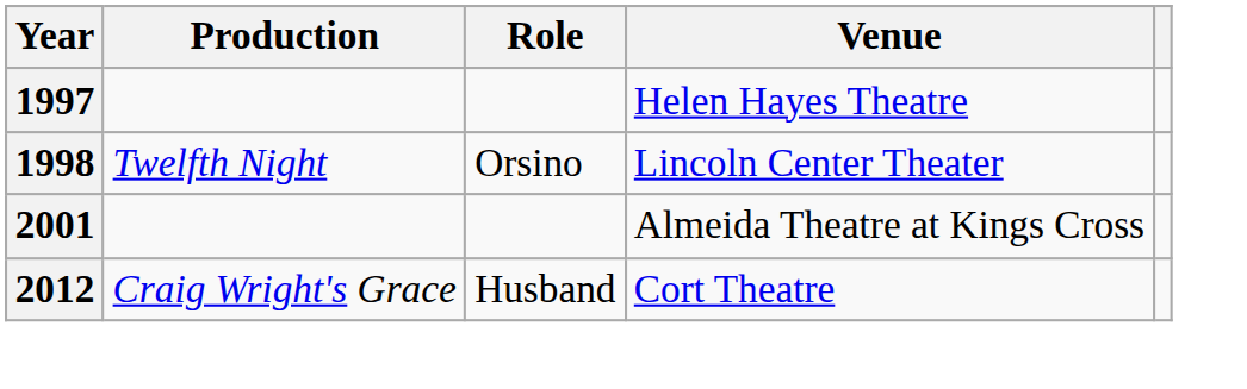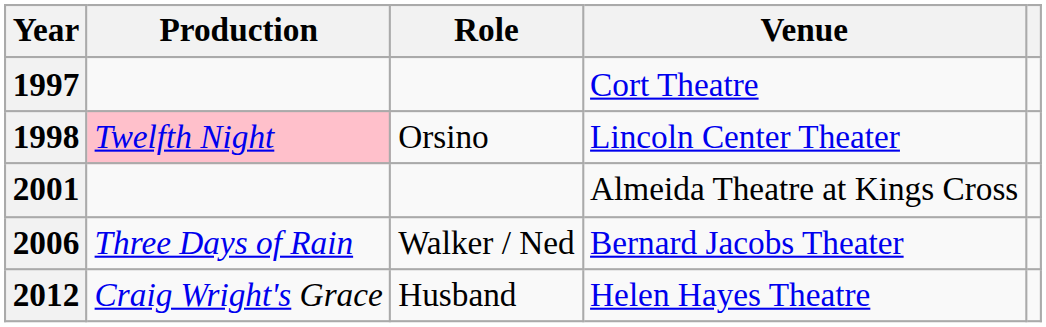 <table class="wikitable plainrowheaders sortable">
 <tr>
 <th scope="col">Year</th>
 <th scope="col">Production</th>
 <th scope="col">Role</th>
 <th scope="col">Venue</th>
 <th scope="col" class="unsortable"></th>
 </tr>
 <tr>
 <th scope=row>1997</th>
 <td><em></em></td>
 <td></td>
-<td><a href='#'>Helen Hayes Theatre</a></td>
+<td><a href='#'>Cort Theatre</a></td>
 <td align="center"></td>
 </tr>
 <tr>
 <th scope=row>1998</th>
-<td><em><a href='#'>Twelfth Night</a></em></td>
+<td style="background: pink;"><em><a href='#'>Twelfth Night</a></em></td>
 <td>Orsino</td>
 <td><a href='#'>Lincoln Center Theater</a></td>
 <td align="center"></td>
 </tr>
 <tr>
 <th scope=row>2001</th>
 <td><em></em></td>
 <td></td>
 <td>Almeida Theatre at Kings Cross</td>
 <td align="center"></td>
 </tr>
 <tr>
+<th scope=row>2006</th>
+<td><em><a href='#'>Three Days of Rain</a></em></td>
+<td>Walker / Ned</td>
+<td><a href='#'>Bernard Jacobs Theater</a></td>
+<td align="center"></td>
+</tr>
+<tr>
 <th scope=row>2012</th>
 <td><em><a href='#'>Craig Wright's</a> Grace</em></td>
 <td>Husband</td>
-<td><a href='#'>Cort Theatre</a></td>
+<td><a href='#'>Helen Hayes Theatre</a></td>
 <td align="center"></td>
 </tr>
 </table>
